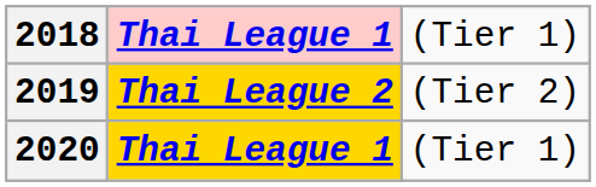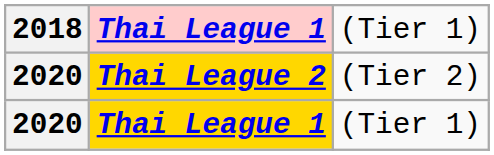 <table class="wikitable" style="text-align:center">
 <tr>
 <th>2018</th>
 <th style="background:#FFCCCC; color:firebrick;"><em><a href='#'>Thai League 1</a></em></th>
 <td>(Tier 1)</td>
 </tr>
 <tr>
-<th>2019</th>
+<th>2020</th>
 <th style="background:Gold; color:firebrick;"><em><a href='#'>Thai League 2</a> </em></th>
 <td>(Tier 2)</td>
 </tr>
 <tr>
 <th>2020</th>
 <th style="background:Gold; color:firebrick;"><em><a href='#'>Thai League 1</a> </em></th>
 <td>(Tier 1)</td>
 </tr>
 </table>
